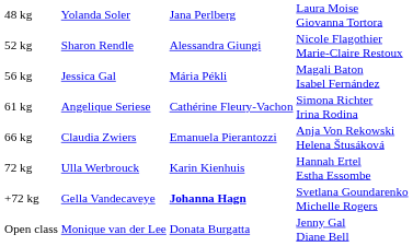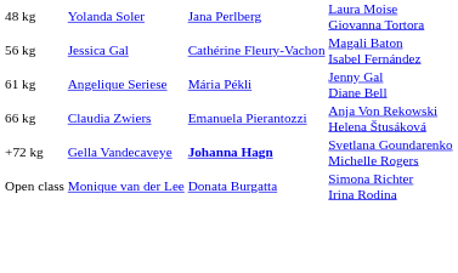 <table>
 <tr>
 <td>48 kg</td>
 <td> <a href='#'>Yolanda Soler</a></td>
 <td> <a href='#'>Jana Perlberg</a></td>
 <td> <a href='#'>Laura Moise</a> <br>  <a href='#'>Giovanna Tortora</a></td>
 </tr>
 <tr>
-<td>52 kg</td>
-<td> <a href='#'>Sharon Rendle</a></td>
-<td> <a href='#'>Alessandra Giungi</a></td>
-<td> <a href='#'>Nicole Flagothier</a> <br>  <a href='#'>Marie-Claire Restoux</a></td>
-</tr>
-<tr>
 <td>56 kg</td>
 <td> <a href='#'>Jessica Gal</a></td>
-<td> <a href='#'>Mária Pékli</a></td>
+<td> <a href='#'>Cathérine Fleury-Vachon</a></td>
 <td> <a href='#'>Magali Baton</a> <br>  <a href='#'>Isabel Fernández</a></td>
 </tr>
 <tr>
 <td>61 kg</td>
 <td> <a href='#'>Angelique Seriese</a></td>
-<td> <a href='#'>Cathérine Fleury-Vachon</a></td>
-<td> <a href='#'>Simona Richter</a> <br>  <a href='#'>Irina Rodina</a></td>
+<td> <a href='#'>Mária Pékli</a></td>
+<td> <a href='#'>Jenny Gal</a> <br>  <a href='#'>Diane Bell</a></td>
 </tr>
 <tr>
 <td>66 kg</td>
 <td> <a href='#'>Claudia Zwiers</a></td>
 <td> <a href='#'>Emanuela Pierantozzi</a></td>
 <td> <a href='#'>Anja Von Rekowski</a> <br>  <a href='#'>Helena Štusáková</a></td>
-</tr>
-<tr>
-<td>72 kg</td>
-<td> <a href='#'>Ulla Werbrouck</a></td>
-<td> <a href='#'>Karin Kienhuis</a></td>
-<td> <a href='#'>Hannah Ertel</a> <br>  <a href='#'>Estha Essombe</a></td>
 </tr>
 <tr>
 <td>+72 kg</td>
 <td> <a href='#'>Gella Vandecaveye</a></td>
 <td><strong> <a href='#'>Johanna Hagn</a></strong></td>
 <td> <a href='#'>Svetlana Goundarenko</a> <br>  <a href='#'>Michelle Rogers</a></td>
 </tr>
 <tr>
 <td>Open class</td>
 <td> <a href='#'>Monique van der Lee</a></td>
 <td> <a href='#'>Donata Burgatta</a></td>
-<td> <a href='#'>Jenny Gal</a> <br>  <a href='#'>Diane Bell</a></td>
+<td> <a href='#'>Simona Richter</a> <br>  <a href='#'>Irina Rodina</a></td>
 </tr>
 </table>
